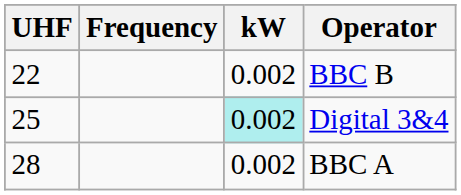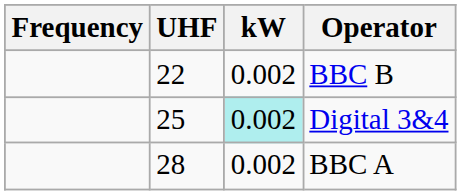 <table class="wikitable sortable">
 <tr>
+<th>Frequency</th>
 <th>UHF</th>
-<th>Frequency</th>
 <th>kW</th>
 <th>Operator</th>
 </tr>
 <tr>
+<td></td>
 <td>22</td>
-<td></td>
 <td>0.002</td>
 <td><a href='#'>BBC</a> B</td>
 </tr>
 <tr>
+<td></td>
 <td>25</td>
-<td></td>
 <td style="background: paleturquoise;">0.002</td>
 <td><a href='#'>Digital 3&4</a></td>
 </tr>
 <tr>
+<td></td>
 <td>28</td>
-<td></td>
 <td>0.002</td>
 <td>BBC A</td>
 </tr>
 </table>
